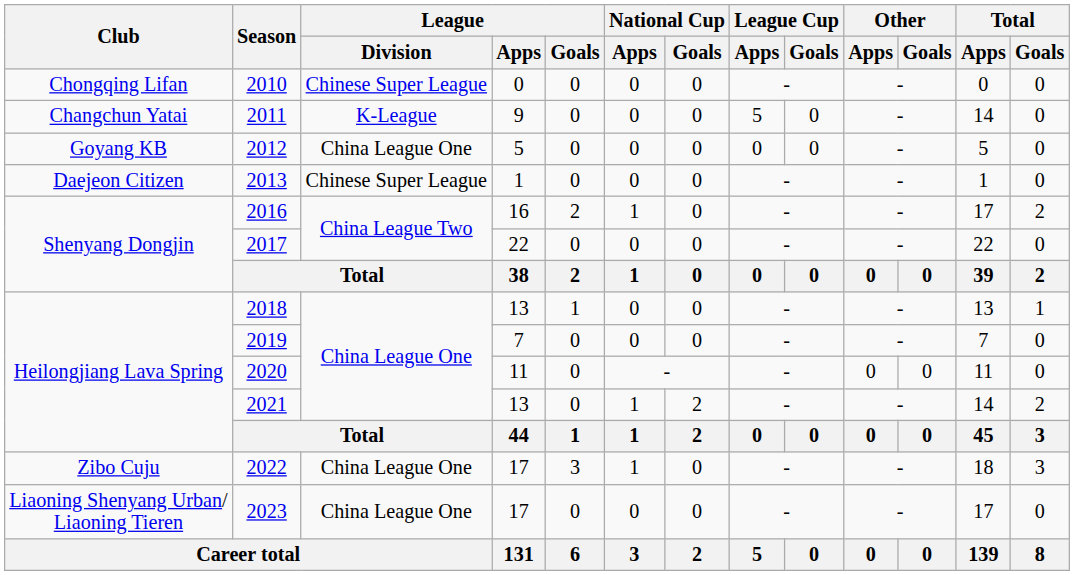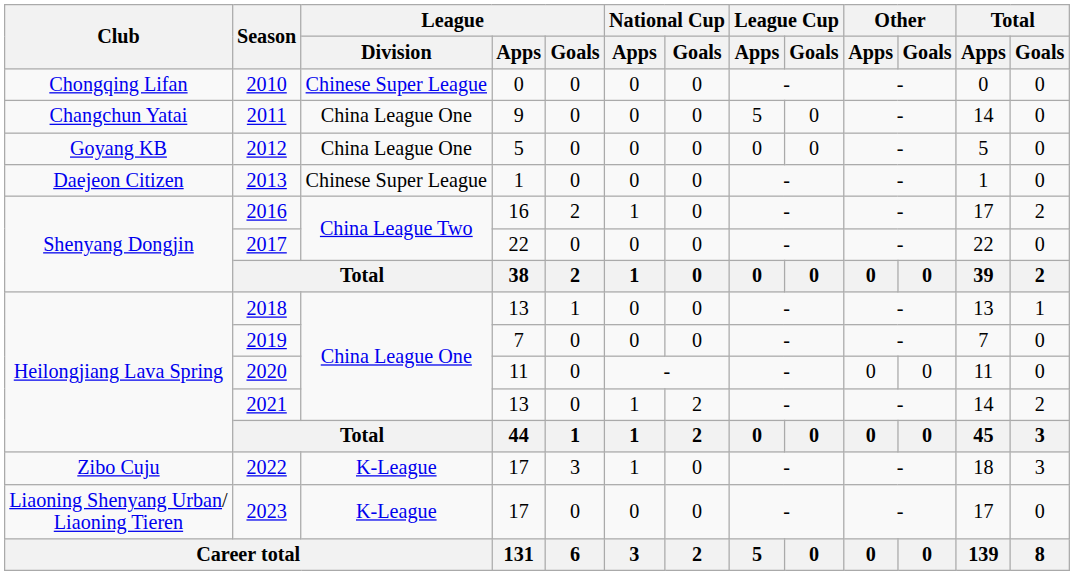 <table class="wikitable" style="text-align: center">
 <tr>
 <th rowspan="2">Club</th>
 <th rowspan="2">Season</th>
 <th colspan="3">League</th>
 <th colspan="2">National Cup</th>
 <th colspan="2">League Cup</th>
 <th colspan="2">Other</th>
 <th colspan="2">Total</th>
 </tr>
 <tr>
 <th>Division</th>
 <th>Apps</th>
 <th>Goals</th>
 <th>Apps</th>
 <th>Goals</th>
 <th>Apps</th>
 <th>Goals</th>
 <th>Apps</th>
 <th>Goals</th>
 <th>Apps</th>
 <th>Goals</th>
 </tr>
 <tr>
 <td><a href='#'>Chongqing Lifan</a></td>
 <td><a href='#'>2010</a></td>
 <td><a href='#'>Chinese Super League</a></td>
 <td>0</td>
 <td>0</td>
 <td>0</td>
 <td>0</td>
 <td colspan="2">-</td>
 <td colspan="2">-</td>
 <td>0</td>
 <td>0</td>
 </tr>
 <tr>
 <td><a href='#'>Changchun Yatai</a></td>
 <td><a href='#'>2011</a></td>
-<td><a href='#'>K-League</a></td>
+<td>China League One</td>
 <td>9</td>
 <td>0</td>
 <td>0</td>
 <td>0</td>
 <td>5</td>
 <td>0</td>
 <td colspan="2">-</td>
 <td>14</td>
 <td>0</td>
 </tr>
 <tr>
 <td><a href='#'>Goyang KB</a></td>
 <td><a href='#'>2012</a></td>
 <td>China League One</td>
 <td>5</td>
 <td>0</td>
 <td>0</td>
 <td>0</td>
 <td>0</td>
 <td>0</td>
 <td colspan="2">-</td>
 <td>5</td>
 <td>0</td>
 </tr>
 <tr>
 <td><a href='#'>Daejeon Citizen</a></td>
 <td><a href='#'>2013</a></td>
 <td>Chinese Super League</td>
 <td>1</td>
 <td>0</td>
 <td>0</td>
 <td>0</td>
 <td colspan="2">-</td>
 <td colspan="2">-</td>
 <td>1</td>
 <td>0</td>
 </tr>
 <tr>
 <td rowspan=3><a href='#'>Shenyang Dongjin</a></td>
 <td><a href='#'>2016</a></td>
 <td rowspan=2><a href='#'>China League Two</a></td>
 <td>16</td>
 <td>2</td>
 <td>1</td>
 <td>0</td>
 <td colspan="2">-</td>
 <td colspan="2">-</td>
 <td>17</td>
 <td>2</td>
 </tr>
 <tr>
 <td><a href='#'>2017</a></td>
 <td>22</td>
 <td>0</td>
 <td>0</td>
 <td>0</td>
 <td colspan="2">-</td>
 <td colspan="2">-</td>
 <td>22</td>
 <td>0</td>
 </tr>
 <tr>
 <th colspan=2>Total</th>
 <th>38</th>
 <th>2</th>
 <th>1</th>
 <th>0</th>
 <th>0</th>
 <th>0</th>
 <th>0</th>
 <th>0</th>
 <th>39</th>
 <th>2</th>
 </tr>
 <tr>
 <td rowspan=5><a href='#'>Heilongjiang Lava Spring</a></td>
 <td><a href='#'>2018</a></td>
 <td rowspan=4><a href='#'>China League One</a></td>
 <td>13</td>
 <td>1</td>
 <td>0</td>
 <td>0</td>
 <td colspan="2">-</td>
 <td colspan="2">-</td>
 <td>13</td>
 <td>1</td>
 </tr>
 <tr>
 <td><a href='#'>2019</a></td>
 <td>7</td>
 <td>0</td>
 <td>0</td>
 <td>0</td>
 <td colspan="2">-</td>
 <td colspan="2">-</td>
 <td>7</td>
 <td>0</td>
 </tr>
 <tr>
 <td><a href='#'>2020</a></td>
 <td>11</td>
 <td>0</td>
 <td colspan="2">-</td>
 <td colspan="2">-</td>
 <td>0</td>
 <td>0</td>
 <td>11</td>
 <td>0</td>
 </tr>
 <tr>
 <td><a href='#'>2021</a></td>
 <td>13</td>
 <td>0</td>
 <td>1</td>
 <td>2</td>
 <td colspan="2">-</td>
 <td colspan="2">-</td>
 <td>14</td>
 <td>2</td>
 </tr>
 <tr>
 <th colspan=2>Total</th>
 <th>44</th>
 <th>1</th>
 <th>1</th>
 <th>2</th>
 <th>0</th>
 <th>0</th>
 <th>0</th>
 <th>0</th>
 <th>45</th>
 <th>3</th>
 </tr>
 <tr>
 <td><a href='#'>Zibo Cuju</a></td>
 <td><a href='#'>2022</a></td>
-<td>China League One</td>
+<td><a href='#'>K-League</a></td>
 <td>17</td>
 <td>3</td>
 <td>1</td>
 <td>0</td>
 <td colspan="2">-</td>
 <td colspan="2">-</td>
 <td>18</td>
 <td>3</td>
 </tr>
 <tr>
 <td><a href='#'>Liaoning Shenyang Urban</a>/<br><a href='#'>Liaoning Tieren</a></td>
 <td><a href='#'>2023</a></td>
-<td>China League One</td>
+<td><a href='#'>K-League</a></td>
 <td>17</td>
 <td>0</td>
 <td>0</td>
 <td>0</td>
 <td colspan="2">-</td>
 <td colspan="2">-</td>
 <td>17</td>
 <td>0</td>
 </tr>
 <tr>
 <th colspan=3>Career total</th>
 <th>131</th>
 <th>6</th>
 <th>3</th>
 <th>2</th>
 <th>5</th>
 <th>0</th>
 <th>0</th>
 <th>0</th>
 <th>139</th>
 <th>8</th>
 </tr>
 </table>
